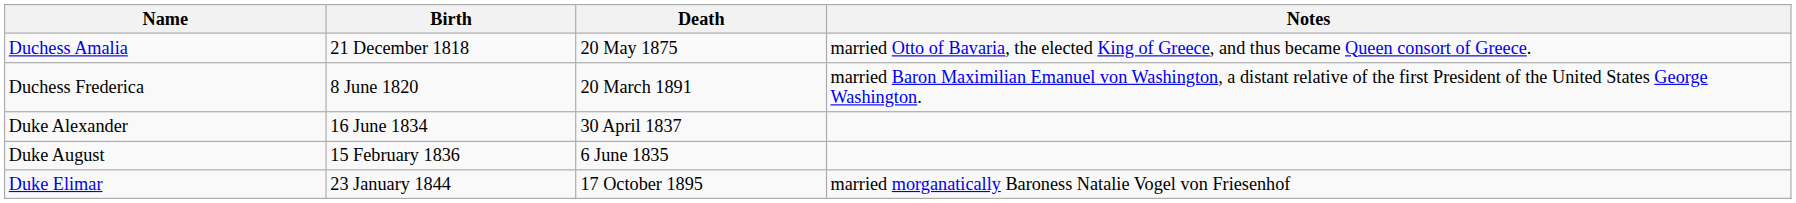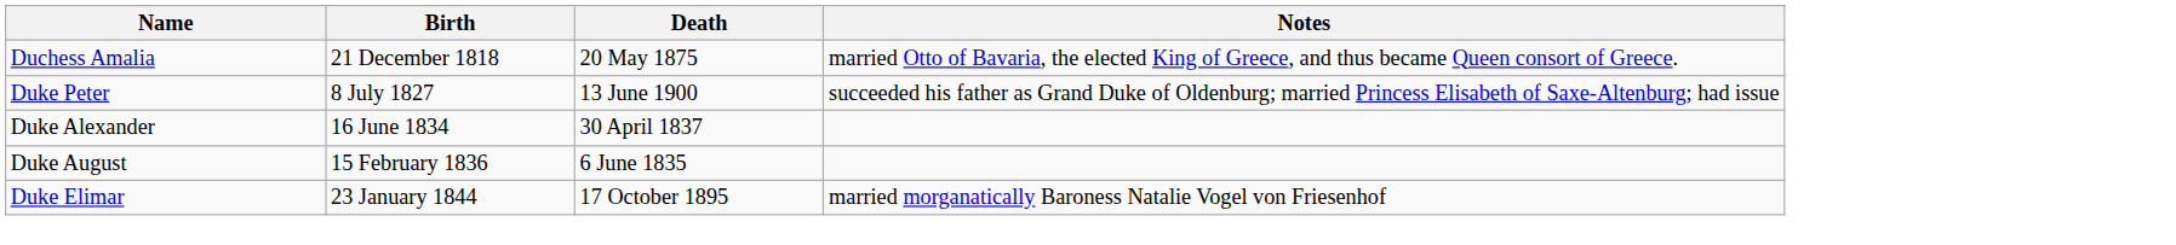 <table class="wikitable sortable">
 <tr>
 <th width="18%">Name</th>
 <th width="14%">Birth</th>
 <th width="14%">Death</th>
 <th width="62%">Notes</th>
 </tr>
 <tr>
 <td><a href='#'>Duchess Amalia</a></td>
 <td>21 December 1818</td>
 <td>20 May 1875</td>
 <td>married <a href='#'>Otto of Bavaria</a>, the elected <a href='#'>King of Greece</a>, and thus became <a href='#'>Queen consort of Greece</a>.</td>
 </tr>
 <tr>
-<td>Duchess Frederica</td>
-<td>8 June 1820</td>
-<td>20 March 1891</td>
-<td>married <a href='#'>Baron Maximilian Emanuel von Washington</a>, a distant relative of the first President of the United States <a href='#'>George Washington</a>.</td>
+<td><a href='#'>Duke Peter</a></td>
+<td>8 July 1827</td>
+<td>13 June 1900</td>
+<td>succeeded his father as Grand Duke of Oldenburg; married <a href='#'>Princess Elisabeth of Saxe-Altenburg</a>; had issue</td>
 </tr>
 <tr>
 <td>Duke Alexander</td>
 <td>16 June 1834</td>
 <td>30 April 1837</td>
 <td></td>
 </tr>
 <tr>
 <td>Duke August</td>
 <td>15 February 1836</td>
 <td>6 June 1835</td>
 <td></td>
 </tr>
 <tr>
 <td><a href='#'>Duke Elimar</a></td>
 <td>23 January 1844</td>
 <td>17 October 1895</td>
 <td>married <a href='#'>morganatically</a> Baroness Natalie Vogel von Friesenhof</td>
 </tr>
 </table>
